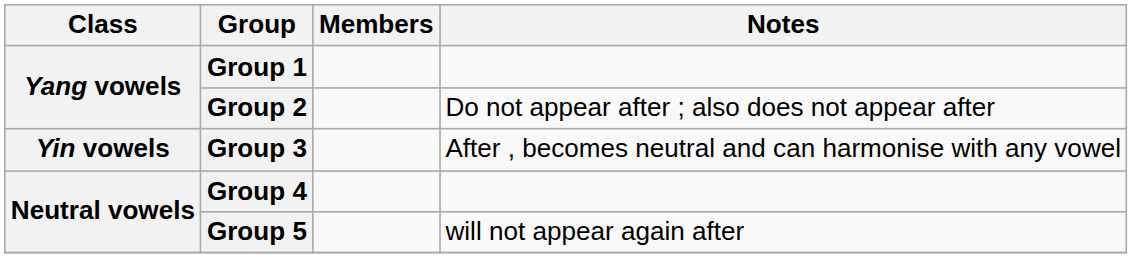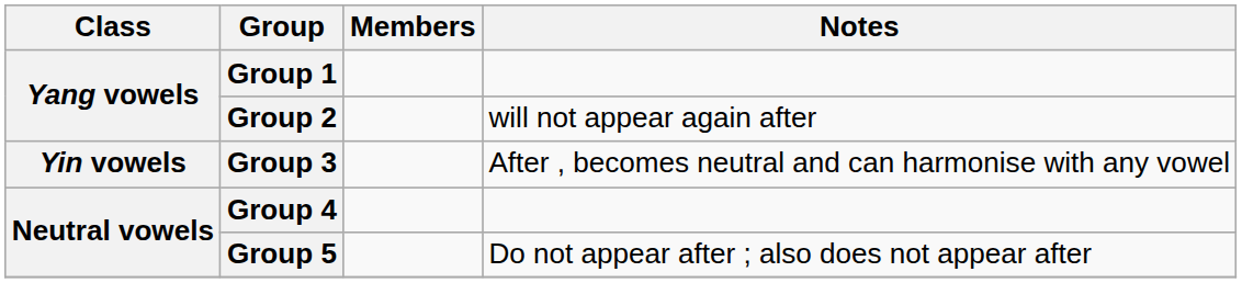 <table class=wikitable>
 <tr>
 <th>Class</th>
 <th>Group</th>
 <th>Members</th>
 <th>Notes</th>
 </tr>
 <tr>
 <th rowspan=2><em>Yang</em> vowels</th>
 <th>Group 1</th>
 <td></td>
 <td></td>
 </tr>
 <tr>
 <th>Group 2</th>
 <td></td>
-<td>Do not appear after ; also  does not appear after </td>
+<td> will not appear again after </td>
 </tr>
 <tr>
 <th><em>Yin</em> vowels</th>
 <th>Group 3</th>
 <td></td>
 <td>After , becomes neutral and can harmonise with any vowel</td>
 </tr>
 <tr>
 <th rowspan=2>Neutral vowels</th>
 <th>Group 4</th>
 <td></td>
 <td></td>
 </tr>
 <tr>
 <th>Group 5</th>
 <td></td>
-<td> will not appear again after </td>
+<td>Do not appear after ; also  does not appear after </td>
 </tr>
 <tr>
 </tr>
 </table>
